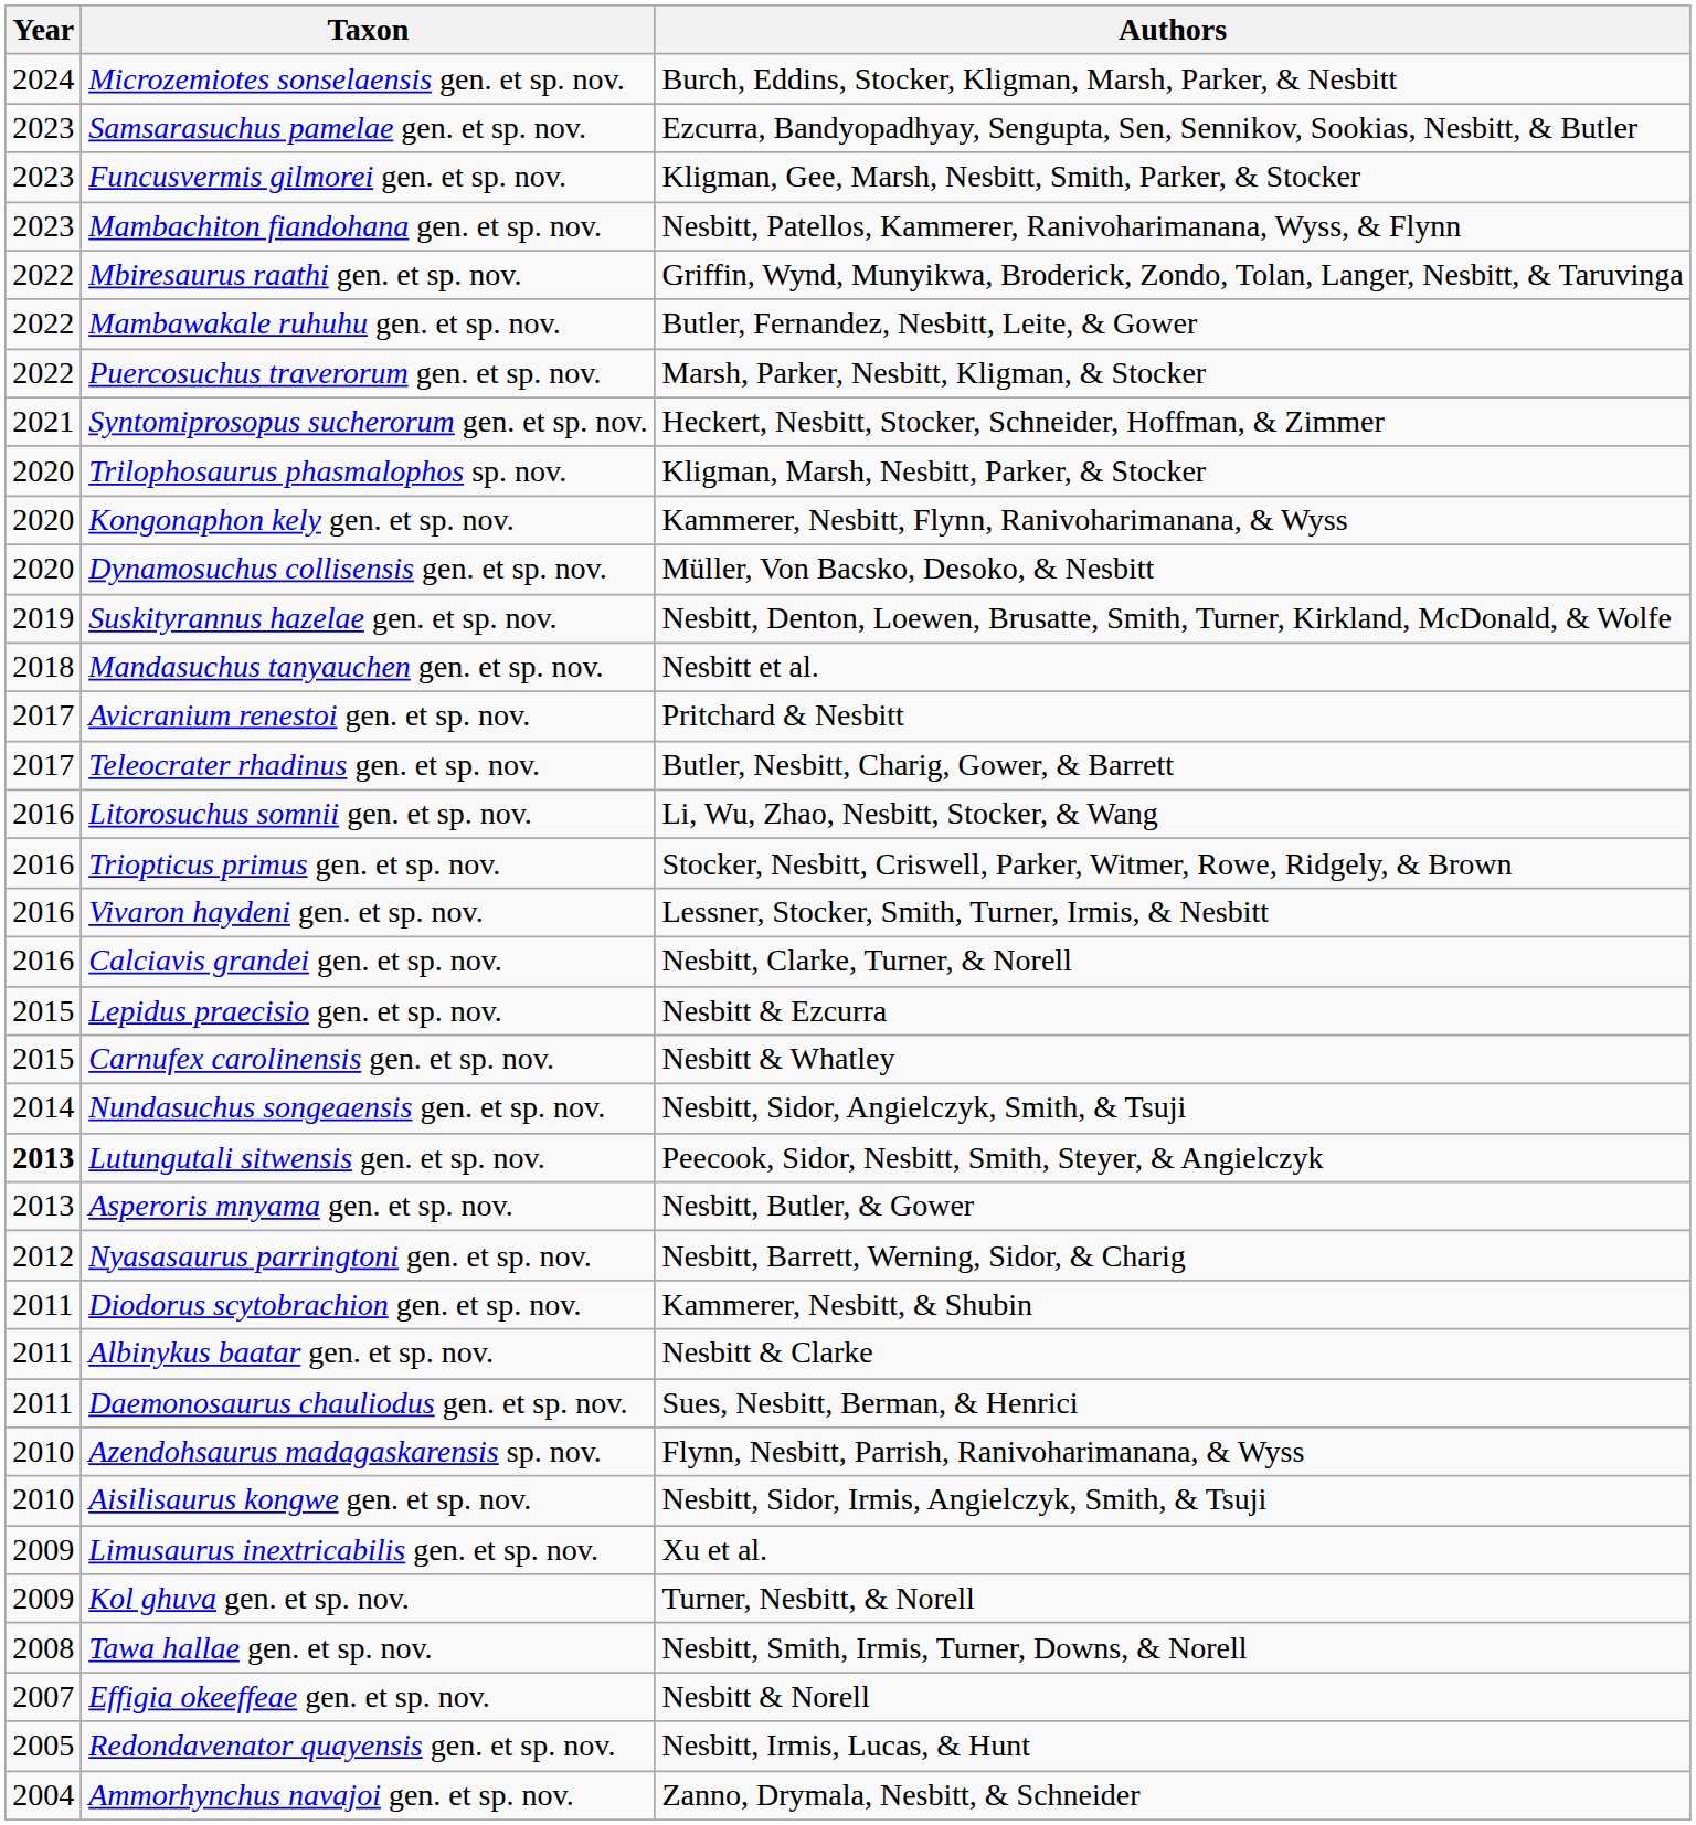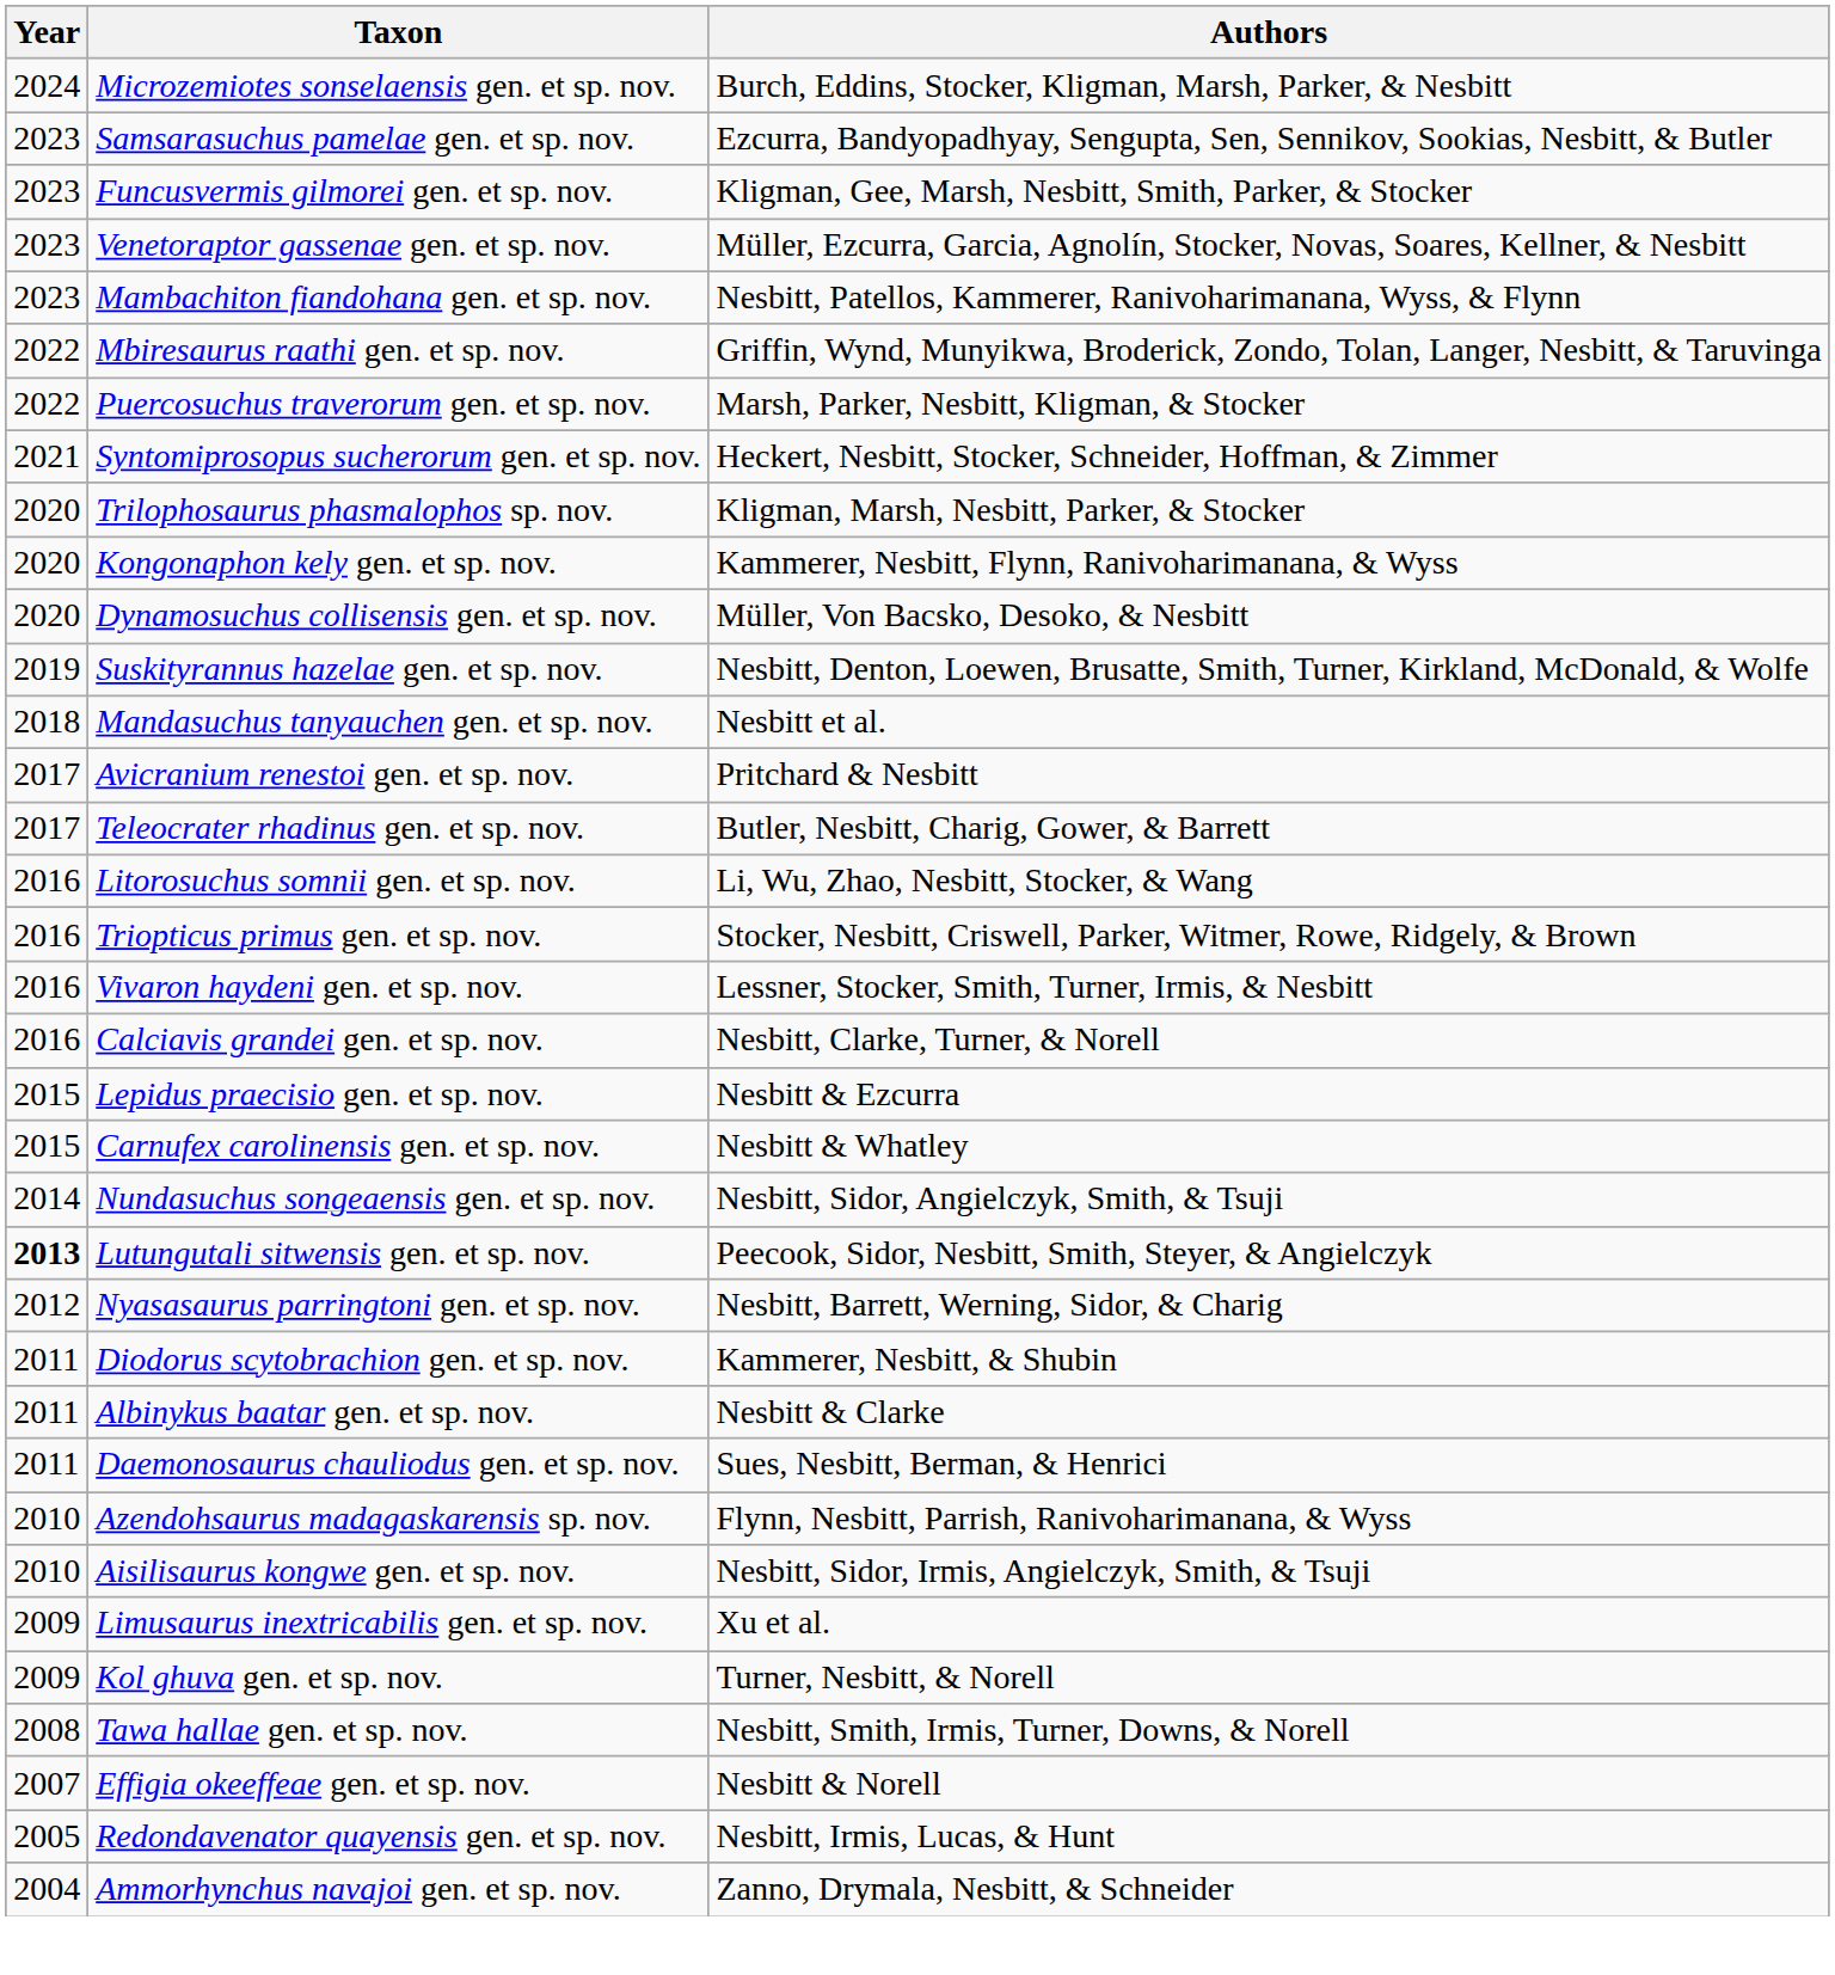 <table class="wikitable sortable">
 <tr>
 <th>Year</th>
 <th>Taxon</th>
 <th>Authors</th>
 </tr>
 <tr>
 <td>2024</td>
 <td><a href='#'><em>Microzemiotes sonselaensis</em></a> gen. et sp. nov.</td>
 <td>Burch, Eddins, Stocker, Kligman, Marsh, Parker, & Nesbitt</td>
 </tr>
 <tr>
 <td>2023</td>
 <td><em><a href='#'>Samsarasuchus pamelae</a></em> gen. et sp. nov.</td>
 <td>Ezcurra, Bandyopadhyay, Sengupta, Sen, Sennikov, Sookias, Nesbitt, & Butler</td>
 </tr>
 <tr>
 <td>2023</td>
 <td><em><a href='#'>Funcusvermis gilmorei</a></em> gen. et sp. nov.</td>
 <td>Kligman, Gee, Marsh, Nesbitt, Smith, Parker, & Stocker</td>
 </tr>
 <tr>
 <td>2023</td>
+<td><em><a href='#'>Venetoraptor gassenae</a></em> gen. et sp. nov.</td>
+<td>Müller, Ezcurra, Garcia, Agnolín, Stocker, Novas, Soares, Kellner, & Nesbitt</td>
+</tr>
+<tr>
+<td>2023</td>
 <td><em><a href='#'>Mambachiton fiandohana</a></em> gen. et sp. nov.</td>
 <td>Nesbitt, Patellos, Kammerer, Ranivoharimanana, Wyss, & Flynn</td>
 </tr>
 <tr>
 <td>2022</td>
 <td><em><a href='#'>Mbiresaurus raathi</a></em> gen. et sp. nov.</td>
 <td>Griffin, Wynd, Munyikwa, Broderick, Zondo, Tolan, Langer, Nesbitt, & Taruvinga</td>
-</tr>
-<tr>
-<td>2022</td>
-<td><em><a href='#'>Mambawakale ruhuhu</a></em> gen. et sp. nov.</td>
-<td>Butler, Fernandez, Nesbitt, Leite, & Gower</td>
 </tr>
 <tr>
 <td>2022</td>
 <td><em><a href='#'>Puercosuchus traverorum</a></em> gen. et sp. nov.</td>
 <td>Marsh, Parker, Nesbitt, Kligman, & Stocker</td>
 </tr>
 <tr>
 <td>2021</td>
 <td><em><a href='#'>Syntomiprosopus sucherorum</a></em> gen. et sp. nov.</td>
 <td>Heckert, Nesbitt, Stocker, Schneider, Hoffman, & Zimmer</td>
 </tr>
 <tr>
 <td>2020</td>
 <td><em><a href='#'>Trilophosaurus phasmalophos</a></em> sp. nov.</td>
 <td>Kligman, Marsh, Nesbitt, Parker, & Stocker</td>
 </tr>
 <tr>
 <td>2020</td>
 <td><em><a href='#'>Kongonaphon kely</a></em> gen. et sp. nov.</td>
 <td>Kammerer, Nesbitt, Flynn, Ranivoharimanana, & Wyss</td>
 </tr>
 <tr>
 <td>2020</td>
 <td><em><a href='#'>Dynamosuchus collisensis</a></em> gen. et sp. nov.</td>
 <td>Müller, Von Bacsko, Desoko, & Nesbitt</td>
 </tr>
 <tr>
 <td>2019</td>
 <td><em><a href='#'>Suskityrannus hazelae</a></em> gen. et sp. nov.</td>
 <td>Nesbitt, Denton, Loewen, Brusatte, Smith, Turner, Kirkland, McDonald, & Wolfe</td>
 </tr>
 <tr>
 <td>2018</td>
 <td><em><a href='#'>Mandasuchus tanyauchen</a></em> gen. et sp. nov.</td>
 <td>Nesbitt et al.</td>
 </tr>
 <tr>
 <td>2017</td>
 <td><em><a href='#'>Avicranium renestoi</a></em> gen. et sp. nov.</td>
 <td>Pritchard & Nesbitt</td>
 </tr>
 <tr>
 <td>2017</td>
 <td><em><a href='#'>Teleocrater rhadinus</a></em> gen. et sp. nov.</td>
 <td>Butler, Nesbitt, Charig, Gower, & Barrett</td>
 </tr>
 <tr>
 <td>2016</td>
 <td><em><a href='#'>Litorosuchus somnii</a></em> gen. et sp. nov.</td>
 <td>Li, Wu, Zhao, Nesbitt, Stocker, & Wang</td>
 </tr>
 <tr>
 <td>2016</td>
 <td><em><a href='#'>Triopticus primus</a></em> gen. et sp. nov.</td>
 <td>Stocker, Nesbitt, Criswell, Parker, Witmer, Rowe, Ridgely, & Brown</td>
 </tr>
 <tr>
 <td>2016</td>
 <td><em><a href='#'>Vivaron haydeni</a></em> gen. et sp. nov.</td>
 <td>Lessner, Stocker, Smith, Turner, Irmis, & Nesbitt</td>
 </tr>
 <tr>
 <td>2016</td>
 <td><em><a href='#'>Calciavis grandei</a></em> gen. et sp. nov.</td>
 <td>Nesbitt, Clarke, Turner, & Norell</td>
 </tr>
 <tr>
 <td>2015</td>
 <td><em><a href='#'>Lepidus praecisio</a></em> gen. et sp. nov.</td>
 <td>Nesbitt & Ezcurra</td>
 </tr>
 <tr>
 <td>2015</td>
 <td><em><a href='#'>Carnufex carolinensis</a></em> gen. et sp. nov.</td>
 <td>Nesbitt & Whatley</td>
 </tr>
 <tr>
 <td>2014</td>
 <td><em><a href='#'>Nundasuchus songeaensis</a></em> gen. et sp. nov.</td>
 <td>Nesbitt, Sidor, Angielczyk, Smith, & Tsuji</td>
 </tr>
 <tr>
 <td><strong>2013</strong></td>
 <td><em><a href='#'>Lutungutali sitwensis</a></em> gen. et sp. nov.</td>
 <td>Peecook, Sidor, Nesbitt, Smith, Steyer, & Angielczyk</td>
 </tr>
 <tr>
-<td>2013</td>
-<td><em><a href='#'>Asperoris mnyama</a></em> gen. et sp. nov.</td>
-<td>Nesbitt, Butler, & Gower</td>
-</tr>
-<tr>
 <td>2012</td>
 <td><em><a href='#'>Nyasasaurus parringtoni</a></em> gen. et sp. nov.</td>
 <td>Nesbitt, Barrett, Werning, Sidor, & Charig</td>
 </tr>
 <tr>
 <td>2011</td>
 <td><em><a href='#'>Diodorus scytobrachion</a></em> gen. et sp. nov.</td>
 <td>Kammerer, Nesbitt, & Shubin</td>
 </tr>
 <tr>
 <td>2011</td>
 <td><em><a href='#'>Albinykus baatar</a></em> gen. et sp. nov.</td>
 <td>Nesbitt & Clarke</td>
 </tr>
 <tr>
 <td>2011</td>
 <td><em><a href='#'>Daemonosaurus chauliodus</a></em> gen. et sp. nov.</td>
 <td>Sues, Nesbitt, Berman, & Henrici</td>
 </tr>
 <tr>
 <td>2010</td>
 <td><em><a href='#'>Azendohsaurus madagaskarensis</a></em> sp. nov.</td>
 <td>Flynn, Nesbitt, Parrish, Ranivoharimanana, & Wyss</td>
 </tr>
 <tr>
 <td>2010</td>
 <td><em><a href='#'>Aisilisaurus kongwe</a></em> gen. et sp. nov.</td>
 <td>Nesbitt, Sidor, Irmis, Angielczyk, Smith, & Tsuji</td>
 </tr>
 <tr>
 <td>2009</td>
 <td><em><a href='#'>Limusaurus inextricabilis</a></em> gen. et sp. nov.</td>
 <td>Xu et al.</td>
 </tr>
 <tr>
 <td>2009</td>
 <td><em><a href='#'>Kol ghuva</a></em> gen. et sp. nov.</td>
 <td>Turner, Nesbitt, & Norell</td>
 </tr>
 <tr>
 <td>2008</td>
 <td><em><a href='#'>Tawa hallae</a></em> gen. et sp. nov.</td>
 <td>Nesbitt, Smith, Irmis, Turner, Downs, & Norell</td>
 </tr>
 <tr>
 <td>2007</td>
 <td><em><a href='#'>Effigia okeeffeae</a></em> gen. et sp. nov.</td>
 <td>Nesbitt & Norell</td>
 </tr>
 <tr>
 <td>2005</td>
 <td><em><a href='#'>Redondavenator quayensis</a></em> gen. et sp. nov.</td>
 <td>Nesbitt, Irmis, Lucas, & Hunt</td>
 </tr>
 <tr>
 <td>2004</td>
 <td><em><a href='#'>Ammorhynchus navajoi</a></em> gen. et sp. nov.</td>
 <td>Zanno, Drymala, Nesbitt, & Schneider</td>
 </tr>
 </table>
